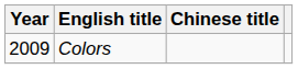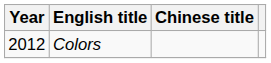 <table class="wikitable">
 <tr>
 <th>Year</th>
 <th>English title</th>
 <th>Chinese title</th>
 <th></th>
 </tr>
 <tr>
-<td>2009</td>
+<td>2012</td>
 <td><em>Colors</em></td>
 <td></td>
 <td></td>
 </tr>
 <tr>
 </tr>
 </table>
